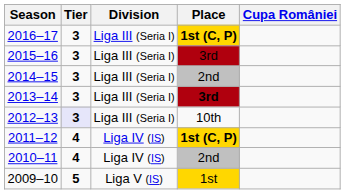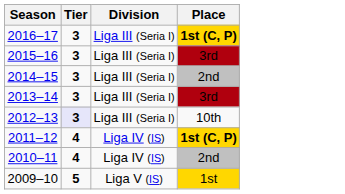 <table class="wikitable" style="text-align:center; font-size:90%">
 <tr>
 <th>Season</th>
 <th>Tier</th>
 <th>Division</th>
 <th>Place</th>
-<th><a href='#'>Cupa României</a></th>
 </tr>
 <tr>
 <td><a href='#'>2016–17</a></td>
 <td><strong>3</strong></td>
 <td><a href='#'>Liga III</a> <small>(Seria I)</small></td>
 <td align=center bgcolor=gold><strong>1st</strong> <strong>(C, P)</strong></td>
-<td></td>
 </tr>
 <tr>
 <td><a href='#'>2015–16</a></td>
 <td><strong>3</strong></td>
 <td>Liga III <small>(Seria I)</small></td>
 <td align=center bgcolor=bronze>3rd</td>
-<td></td>
 </tr>
 <tr>
 <td><a href='#'>2014–15</a></td>
 <td><strong>3</strong></td>
 <td>Liga III <small>(Seria I)</small></td>
 <td align=center bgcolor=silver>2nd</td>
-<td></td>
 </tr>
 <tr>
 <td><a href='#'>2013–14</a></td>
 <td><strong>3</strong></td>
 <td>Liga III <small>(Seria I)</small></td>
-<td align=center bgcolor=bronze><strong>3rd</strong></td>
-<td></td>
+<td align=center bgcolor=bronze>3rd</td>
 </tr>
 <tr>
 <td><a href='#'>2012–13</a></td>
 <td style="background: lavender;"><strong>3</strong></td>
 <td>Liga III <small>(Seria I)</small></td>
 <td>10th</td>
-<td></td>
 </tr>
 <tr>
 <td><a href='#'>2011–12</a></td>
 <td><strong>4</strong></td>
 <td><a href='#'>Liga IV</a> <small>(<a href='#'>IS</a>)</small></td>
 <td align=center bgcolor=gold><strong>1st</strong> <strong>(C, P)</strong></td>
-<td></td>
 </tr>
 <tr>
 <td><a href='#'>2010–11</a></td>
 <td><strong>4</strong></td>
 <td>Liga IV <small>(<a href='#'>IS</a>)</small></td>
 <td align=center bgcolor=silver>2nd</td>
-<td></td>
 </tr>
 <tr>
 <td>2009–10</td>
 <td><strong>5</strong></td>
 <td>Liga V <small>(<a href='#'>IS</a>)</small></td>
 <td align=center bgcolor=gold>1st</td>
-<td></td>
 </tr>
 </table>
